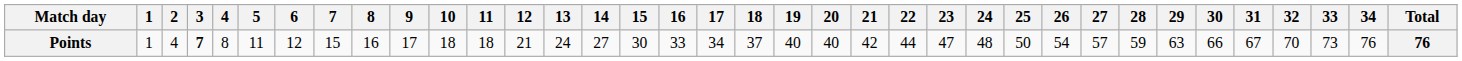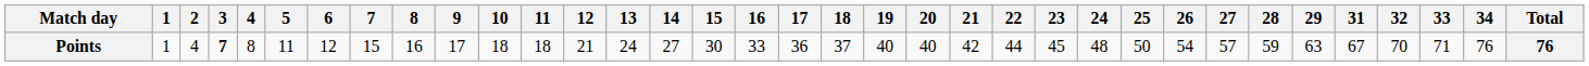 <table class="wikitable" style="width:100%; font-size:85%;">
 <tr valign=top>
 <th align=center>Match day</th>
 <th align=center>1</th>
 <th align=center>2</th>
 <th align=center>3</th>
 <th align=center>4</th>
 <th align=center>5</th>
 <th align=center>6</th>
 <th align=center>7</th>
 <th align=center>8</th>
 <th align=center>9</th>
 <th align=center>10</th>
 <th align=center>11</th>
 <th align=center>12</th>
 <th align=center>13</th>
 <th align=center>14</th>
 <th align=center>15</th>
 <th align=center>16</th>
 <th align=center>17</th>
 <th align=center>18</th>
 <th align=center>19</th>
 <th align=center>20</th>
 <th align=center>21</th>
 <th align=center>22</th>
 <th align=center>23</th>
 <th align=center>24</th>
 <th align=center>25</th>
 <th align=center>26</th>
 <th align=center>27</th>
 <th align=center>28</th>
 <th align=center>29</th>
-<th align=center>30</th>
 <th align=center>31</th>
 <th align=center>32</th>
 <th align=center>33</th>
 <th align=center>34</th>
 <th align=center><strong>Total</strong></th>
 </tr>
 <tr>
 <th align=center>Points</th>
 <td align=center>1</td>
 <td align=center>4</td>
 <td align=center><strong>7</strong></td>
 <td align=center>8</td>
 <td align=center>11</td>
 <td align=center>12</td>
 <td align=center>15</td>
 <td align=center>16</td>
 <td align=center>17</td>
 <td align=center>18</td>
 <td align=center>18</td>
 <td align=center>21</td>
 <td align=center>24</td>
 <td align=center>27</td>
 <td align=center>30</td>
 <td align=center>33</td>
-<td align=center>34</td>
+<td align=center>36</td>
 <td align=center>37</td>
 <td align=center>40</td>
 <td align=center>40</td>
 <td align=center>42</td>
 <td align=center>44</td>
-<td align=center>47</td>
+<td align=center>45</td>
 <td align=center>48</td>
 <td align=center>50</td>
 <td align=center>54</td>
 <td align=center>57</td>
 <td align=center>59</td>
 <td align=center>63</td>
-<td align=center>66</td>
 <td align=center>67</td>
 <td align=center>70</td>
-<td align=center>73</td>
+<td align=center>71</td>
 <td align=center>76</td>
 <th align=center><strong>76</strong></th>
 </tr>
 </table>
